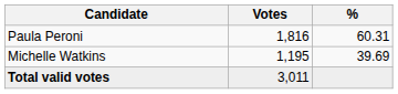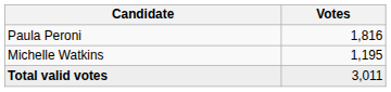 <table style="width:475px;" class="wikitable">
 <tr>
 <th align="center">Candidate</th>
 <th align="center">Votes</th>
-<th align="center">%</th>
 </tr>
 <tr>
 <td align="left">Paula Peroni</td>
 <td align="right">1,816</td>
-<td align="right">60.31</td>
 </tr>
 <tr>
 <td align="left">Michelle Watkins</td>
 <td align="right">1,195</td>
-<td align="right">39.69</td>
 </tr>
 <tr bgcolor="#EEEEEE">
 <td align="left"><strong>Total valid votes</strong></td>
 <td align="right">3,011</td>
-<td align="right"></td>
 </tr>
 </table>
